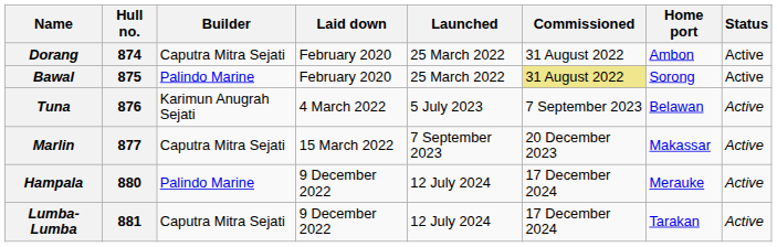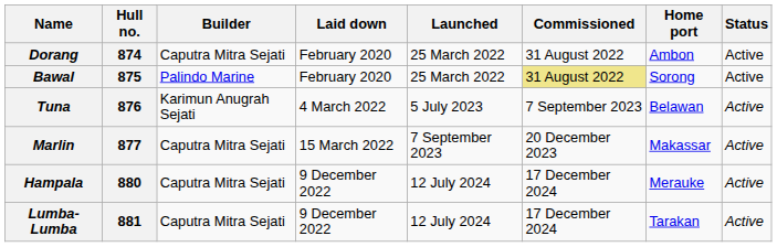 <table class="wikitable sortable plainrowheaders">
 <tr>
 <th scope="col">Name</th>
 <th scope="col">Hull no.</th>
 <th scope="col">Builder</th>
 <th scope="col">Laid down</th>
 <th scope="col">Launched</th>
 <th scope="col">Commissioned</th>
 <th scope="col">Home port</th>
 <th scope="col">Status</th>
 </tr>
 <tr>
 <th scope="row"><em>Dorang</em></th>
 <th scope="row">874</th>
 <td>Caputra Mitra Sejati</td>
 <td>February 2020</td>
 <td>25 March 2022</td>
 <td>31 August 2022</td>
 <td><a href='#'>Ambon</a></td>
 <td>Active</td>
 </tr>
 <tr>
 <th scope="row"><em>Bawal</em></th>
 <th scope="row">875</th>
 <td><a href='#'>Palindo Marine</a></td>
 <td>February 2020</td>
 <td>25 March 2022</td>
 <td style="background: khaki;">31 August 2022</td>
 <td><a href='#'>Sorong</a></td>
 <td>Active</td>
 </tr>
 <tr>
 <th scope="row"><em>Tuna</em></th>
 <th scope="row">876</th>
 <td>Karimun Anugrah Sejati</td>
 <td>4 March 2022</td>
 <td>5 July 2023</td>
 <td>7 September 2023</td>
 <td><a href='#'>Belawan</a></td>
 <td><em>Active</em></td>
 </tr>
 <tr>
 <th scope="row"><em>Marlin</em></th>
 <th scope="row">877</th>
 <td>Caputra Mitra Sejati</td>
 <td>15 March 2022</td>
 <td>7 September 2023</td>
 <td>20 December 2023</td>
 <td><a href='#'>Makassar</a></td>
 <td><em>Active</em></td>
 </tr>
 <tr>
 <th scope="row"><em>Hampala</em></th>
 <th scope="row">880</th>
-<td><a href='#'>Palindo Marine</a></td>
+<td>Caputra Mitra Sejati</td>
 <td>9 December 2022</td>
 <td>12 July 2024</td>
 <td>17 December 2024</td>
 <td><a href='#'>Merauke</a></td>
 <td><em>Active</em></td>
 </tr>
 <tr>
 <th scope="row"><em>Lumba-Lumba</em></th>
 <th scope="row">881</th>
 <td>Caputra Mitra Sejati</td>
 <td>9 December 2022</td>
 <td>12 July 2024</td>
 <td>17 December 2024</td>
 <td><a href='#'>Tarakan</a></td>
 <td><em>Active</em></td>
 </tr>
 </table>
